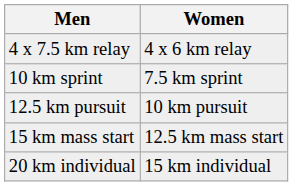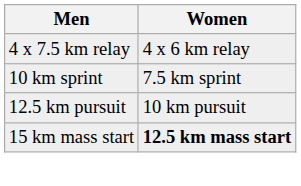 <table class="wikitable"|}>
 <tr bgcolor="#CCCCCC">
 <th>Men</th>
 <th>Women</th>
 </tr>
 <tr style="background:#efefef; color:black">
 <td>4 x 7.5 km relay</td>
 <td>4 x 6 km relay</td>
 </tr>
 <tr style="background:#efefef; color:black">
 <td>10 km sprint</td>
 <td>7.5 km sprint</td>
 </tr>
 <tr style="background:#efefef; color:black">
 <td>12.5 km pursuit</td>
 <td>10 km pursuit</td>
 </tr>
 <tr style="background:#efefef; color:black">
 <td>15 km mass start</td>
-<td>12.5 km mass start</td>
-</tr>
-<tr style="background:#efefef; color:black">
-<td>20 km individual</td>
-<td>15 km individual</td>
+<td><strong>12.5 km mass start</strong></td>
 </tr>
 </table>
